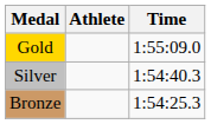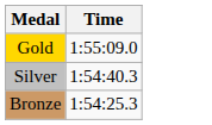 <table class="wikitable">
 <tr>
 <th>Medal</th>
-<th>Athlete</th>
 <th>Time</th>
 </tr>
 <tr>
 <td style="text-align:center;background-color:gold;">Gold</td>
-<td></td>
 <td>1:55:09.0</td>
 </tr>
 <tr>
 <td style="text-align:center;background-color:silver;">Silver</td>
-<td></td>
 <td>1:54:40.3</td>
 </tr>
 <tr>
 <td style="text-align:center;background-color:#CC9966;">Bronze</td>
-<td></td>
 <td>1:54:25.3</td>
 </tr>
 </table>
